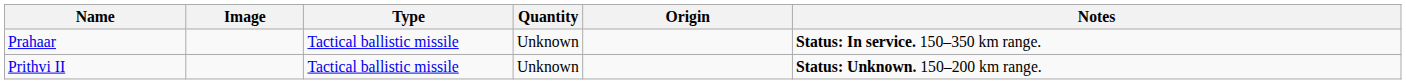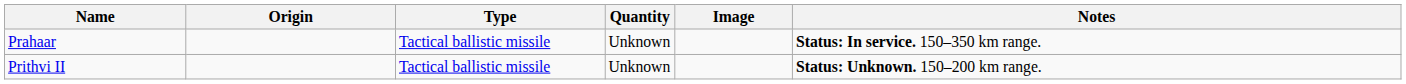 <table class="wikitable" style="width:90%;">
 <tr>
 <th style="width:13%;">Name</th>
-<th>Image</th>
+<th style="width:15%;">Origin</th>
 <th style="width:15%;">Type</th>
 <th style="width:5%;">Quantity</th>
-<th style="width:15%;">Origin</th>
+<th>Image</th>
 <th>Notes</th>
 </tr>
 <tr>
 <td><a href='#'>Prahaar</a></td>
 <td></td>
 <td><a href='#'>Tactical ballistic missile</a></td>
 <td>Unknown</td>
 <td></td>
 <td><strong>Status: In service.</strong> 150–350 km range.</td>
 </tr>
 <tr>
 <td><a href='#'>Prithvi II</a></td>
 <td></td>
 <td><a href='#'>Tactical ballistic missile</a></td>
 <td>Unknown</td>
 <td></td>
 <td><strong>Status: Unknown.</strong> 150–200 km range.</td>
 </tr>
 </table>
